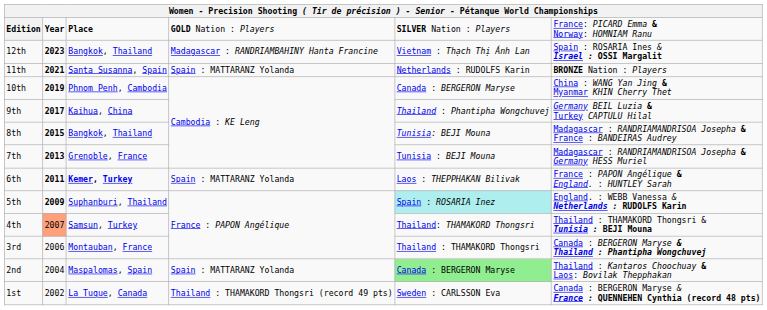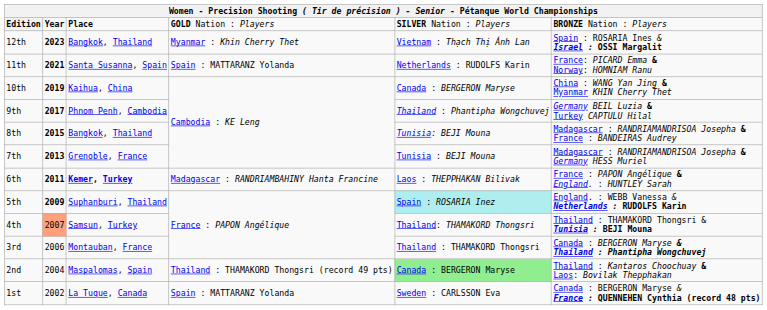 <table class="wikitable">
 <tr>
 <th colspan="6">Women - Precision Shooting <em>( Tir de précision )</em> <em>- Senior -</em> Pétanque World Championships</th>
 </tr>
 <tr>
 <th>Edition</th>
 <td><strong>Year</strong></td>
 <td><strong>Place</strong></td>
 <td> <strong>GOLD</strong>  Nation : <em>Players</em></td>
 <td> <strong>SILVER</strong>  Nation : <em>Players</em></td>
-<td> <a href='#'>France</a>: <em>PICARD Emma</em> <strong>&</strong><br> <a href='#'>Norway</a>: <em>HOMNIAM Ranu</em></td>
+<td> <strong>BRONZE</strong>   Nation : <em>Players</em></td>
 </tr>
 <tr>
 <td>12th</td>
 <td><strong>2023</strong></td>
 <td> <a href='#'>Bangkok</a>, <a href='#'>Thailand</a></td>
-<td> <a href='#'>Madagascar</a> : <em>RANDRIAMBAHINY Hanta Francine</em></td>
+<td> <a href='#'>Myanmar</a> : <em>Khin Cherry Thet</em></td>
 <td> <a href='#'>Vietnam</a> : <em>Thạch Thị Ánh Lan</em></td>
 <td> <a href='#'>Spain</a> : </em>ROSARIA Ines<em>  </strong>&<strong><br> <a href='#'>Israel</a> : </em>OSSI Margalit<em></td>
 </tr>
 <tr>
 <td>11th</td>
 <td><strong>2021</strong></td>
 <td> <a href='#'>Santa Susanna</a>, <a href='#'>Spain</a></td>
 <td> <a href='#'>Spain</a> : </em>MATTARANZ Yolanda<em></td>
 <td> <a href='#'>Netherlands</a> : </em>RUDOLFS Karin<em></td>
-<td> <strong>BRONZE</strong>   Nation : <em>Players</em></td>
+<td> <a href='#'>France</a>: <em>PICARD Emma</em> <strong>&</strong><br> <a href='#'>Norway</a>: <em>HOMNIAM Ranu</em></td>
 </tr>
 <tr>
 <td>10th</td>
 <td><strong>2019</strong></td>
-<td> <a href='#'>Phnom Penh</a>, <a href='#'>Cambodia</a></td>
+<td> <a href='#'>Kaihua</a>, <a href='#'>China</a></td>
 <td rowspan='4'> <a href='#'>Cambodia</a> : <em>KE Leng</em></td>
 <td> <a href='#'>Canada</a> : <em>BERGERON Maryse</em></td>
 <td> <a href='#'>China</a> : <em>WANG Yan Jing</em> <strong>&</strong><br> <a href='#'>Myanmar</a> <em>KHIN Cherry Thet</em></td>
 </tr>
 <tr>
 <td>9th</td>
 <td><strong>2017</strong></td>
-<td> <a href='#'>Kaihua</a>, <a href='#'>China</a></td>
+<td> <a href='#'>Phnom Penh</a>, <a href='#'>Cambodia</a></td>
 <td> <em><a href='#'>Thailand</a></em> : <em>Phantipha Wongchuvej</em></td>
 <td> <em><a href='#'>Germany</a></em> <em>BEIL Luzia</em>  <strong>&</strong><br> <a href='#'>Turkey</a> <em>CAPTULU Hilal</em></td>
 </tr>
 <tr>
 <td>8th</td>
 <td><strong>2015</strong></td>
 <td> <a href='#'>Bangkok</a>, <a href='#'>Thailand</a></td>
 <td> <em><a href='#'>Tunisia</a>: BEJI Mouna</em></td>
 <td> <a href='#'>Madagascar</a> : <em>RANDRIAMANDRISOA Josepha</em>  <strong>&</strong><br> <a href='#'>France</a> : <em>BANDEIRAS Audrey</em></td>
 </tr>
 <tr>
 <td>7th</td>
 <td><strong>2013</strong></td>
 <td> <a href='#'>Grenoble</a>, <a href='#'>France</a></td>
 <td> <a href='#'>Tunisia</a> : <em>BEJI Mouna</em></td>
 <td> <a href='#'>Madagascar</a> : <em>RANDRIAMANDRISOA Josepha</em>  <strong>&</strong><br> <em><a href='#'>Germany</a></em> <em>HESS Muriel</em></td>
 </tr>
 <tr>
 <td>6th</td>
 <td><strong>2011</strong></td>
 <td><strong> <a href='#'>Kemer</a>, <a href='#'>Turkey</a></strong></td>
-<td> <a href='#'>Spain</a> : </em>MATTARANZ Yolanda<em></td>
+<td> <a href='#'>Madagascar</a> : <em>RANDRIAMBAHINY Hanta Francine</em></td>
 <td> <a href='#'>Laos</a> : <em>THEPPHAKAN Bilivak</em></td>
 <td>  <a href='#'>France</a> : <em>PAPON Angélique</em>   <strong>&</strong><br><em>  <a href='#'>England</a>.</em> : <em>HUNTLEY Sarah</em></td>
 </tr>
 <tr>
 <td>5th</td>
 <td><strong>2009</strong></td>
 <td> <a href='#'>Suphanburi</a>, <a href='#'>Thailand</a></td>
 <td rowspan='3'> <a href='#'>France</a> : <em>PAPON Angélique</em></td>
 <td style="background: paleturquoise;"> <a href='#'>Spain</a> : <em>ROSARIA Inez</em></td>
 <td> <a href='#'>England</a>. : </em>WEBB Vanessa<em>  </strong>&<strong><br> <a href='#'>Netherlands</a> : </em>RUDOLFS Karin<em></td>
 </tr>
 <tr>
 <td>4th</td>
 <td style="background: lightsalmon;"></strong>2007<strong></td>
 <td> <a href='#'>Samsun</a>, <a href='#'>Turkey</a></td>
 <td> <a href='#'>Thailand</a>: <em>THAMAKORD Thongsri</em></td>
 <td> <a href='#'>Thailand</a> : </em>THAMAKORD Thongsri<em>  </em></strong>&<strong><em><br> <a href='#'>Tunisia</a> : </em>BEJI Mouna<em></td>
 </tr>
 <tr>
 <td>3rd</td>
 <td></strong>2006<strong></td>
 <td> <a href='#'>Montauban</a>, <a href='#'>France</a></td>
 <td> <a href='#'>Thailand</a> : </em>THAMAKORD Thongsri<em></td>
 <td> <a href='#'>Canada</a> : <em>BERGERON Maryse  <strong>&<strong><em><br> </em><a href='#'>Thailand</a><em> : </em>Phantipha Wongchuvej<em></td>
 </tr>
 <tr>
 <td>2nd</td>
 <td></strong>2004<strong></td>
 <td> <a href='#'>Maspalomas</a>, <a href='#'>Spain</a></td>
-<td> <a href='#'>Spain</a> : </em>MATTARANZ Yolanda<em></td>
+<td> <a href='#'>Thailand</a> : </em>THAMAKORD Thongsri (record 49 pts)<em></td>
 <td style="background: lightgreen;"> <a href='#'>Canada</a> : </em>BERGERON Maryse<em></td>
 <td> <a href='#'>Thailand</a> : <em>Kantaros Choochuay</em> <strong>&</strong><br> <a href='#'>Laos</a>: <em>Bovilak Thepphakan</em></td>
 </tr>
 <tr>
 <td>1st</td>
 <td></strong>2002<strong></td>
 <td> <a href='#'>La Tuque</a>,  <a href='#'>Canada</a></td>
-<td> <a href='#'>Thailand</a> : </em>THAMAKORD Thongsri (record 49 pts)<em></td>
+<td> <a href='#'>Spain</a> : </em>MATTARANZ Yolanda<em></td>
 <td> <a href='#'>Sweden</a> : </em>CARLSSON Eva<em></td>
 <td> <a href='#'>Canada</a> : </em>BERGERON Maryse<em>  </strong>&<strong><br> <a href='#'>France</a> : </em>QUENNEHEN Cynthia (record 48 pts)<em></td>
 </tr>
 </table>
